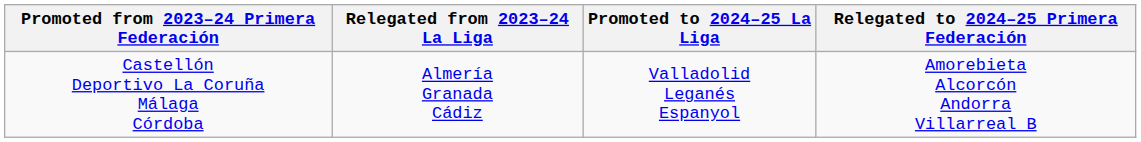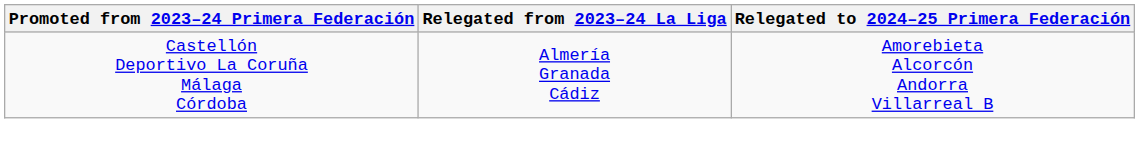 <table class="wikitable" style="text-align:center;">
 <tr>
 <th>Promoted from <a href='#'>2023–24 Primera Federación</a></th>
 <th>Relegated from <a href='#'>2023–24 La Liga</a></th>
-<th>Promoted to <a href='#'>2024–25 La Liga</a></th>
 <th>Relegated to <a href='#'>2024–25 Primera Federación</a></th>
 </tr>
 <tr>
 <td><a href='#'>Castellón</a> <br> <a href='#'>Deportivo La Coruña</a> <br> <a href='#'>Málaga</a> <br> <a href='#'>Córdoba</a></td>
 <td><a href='#'>Almería</a> <br> <a href='#'>Granada</a> <br> <a href='#'>Cádiz</a></td>
-<td><a href='#'>Valladolid</a> <br> <a href='#'>Leganés</a> <br> <a href='#'>Espanyol</a></td>
 <td><a href='#'>Amorebieta</a><br> <a href='#'>Alcorcón</a><br> <a href='#'>Andorra</a><br> <a href='#'>Villarreal B</a></td>
 </tr>
 </table>
